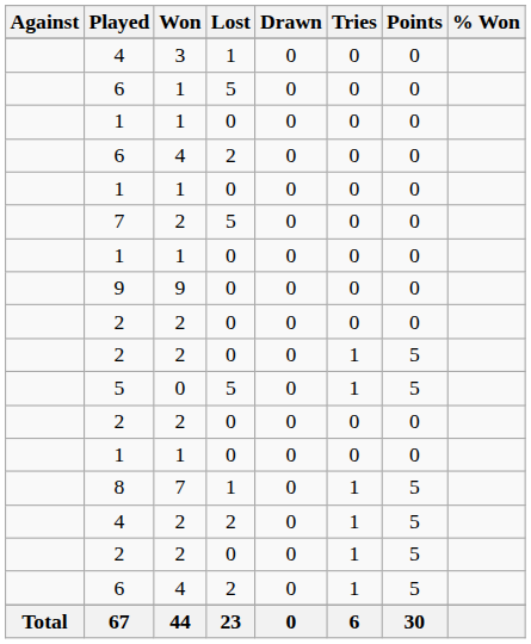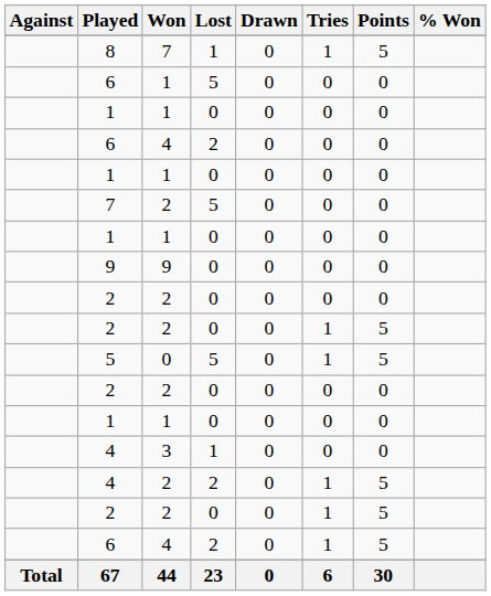 <table class="sortable wikitable" style="text-align: center;">
 <tr>
 </tr>
 <tr>
 <th>Against</th>
 <th>Played</th>
 <th>Won</th>
 <th>Lost</th>
 <th>Drawn</th>
 <th>Tries</th>
 <th>Points</th>
 <th>% Won</th>
 </tr>
 <tr bgcolor="#d0ffd0" align="center">
 </tr>
 <tr>
 <td align="left"></td>
-<td>4</td>
-<td>3</td>
+<td>8</td>
+<td>7</td>
 <td>1</td>
 <td>0</td>
-<td>0</td>
-<td>0</td>
+<td>1</td>
+<td>5</td>
 <td></td>
 </tr>
 <tr>
 <td align="left"></td>
 <td>6</td>
 <td>1</td>
 <td>5</td>
 <td>0</td>
 <td>0</td>
 <td>0</td>
 <td></td>
 </tr>
 <tr>
 <td align="left"></td>
 <td>1</td>
 <td>1</td>
 <td>0</td>
 <td>0</td>
 <td>0</td>
 <td>0</td>
 <td></td>
 </tr>
 <tr>
 <td align="left"></td>
 <td>6</td>
 <td>4</td>
 <td>2</td>
 <td>0</td>
 <td>0</td>
 <td>0</td>
 <td></td>
 </tr>
 <tr>
 <td align="left"></td>
 <td>1</td>
 <td>1</td>
 <td>0</td>
 <td>0</td>
 <td>0</td>
 <td>0</td>
 <td></td>
 </tr>
 <tr>
 <td align="left"></td>
 <td>7</td>
 <td>2</td>
 <td>5</td>
 <td>0</td>
 <td>0</td>
 <td>0</td>
 <td></td>
 </tr>
 <tr>
 <td align="left"></td>
 <td>1</td>
 <td>1</td>
 <td>0</td>
 <td>0</td>
 <td>0</td>
 <td>0</td>
 <td></td>
 </tr>
 <tr>
 <td align="left"></td>
 <td>9</td>
 <td>9</td>
 <td>0</td>
 <td>0</td>
 <td>0</td>
 <td>0</td>
 <td></td>
 </tr>
 <tr>
 <td align="left"></td>
 <td>2</td>
 <td>2</td>
 <td>0</td>
 <td>0</td>
 <td>0</td>
 <td>0</td>
 <td></td>
 </tr>
 <tr>
 <td align="left"></td>
 <td>2</td>
 <td>2</td>
 <td>0</td>
 <td>0</td>
 <td>1</td>
 <td>5</td>
 <td></td>
 </tr>
 <tr>
 <td align="left"></td>
 <td>5</td>
 <td>0</td>
 <td>5</td>
 <td>0</td>
 <td>1</td>
 <td>5</td>
 <td></td>
 </tr>
 <tr>
 <td align="left"></td>
 <td>2</td>
 <td>2</td>
 <td>0</td>
 <td>0</td>
 <td>0</td>
 <td>0</td>
 <td></td>
 </tr>
 <tr>
 <td align="left"></td>
 <td>1</td>
 <td>1</td>
 <td>0</td>
 <td>0</td>
 <td>0</td>
 <td>0</td>
 <td></td>
 </tr>
 <tr>
 <td align="left"></td>
-<td>8</td>
-<td>7</td>
+<td>4</td>
+<td>3</td>
 <td>1</td>
 <td>0</td>
-<td>1</td>
-<td>5</td>
+<td>0</td>
+<td>0</td>
 <td></td>
 </tr>
 <tr>
 <td align="left"></td>
 <td>4</td>
 <td>2</td>
 <td>2</td>
 <td>0</td>
 <td>1</td>
 <td>5</td>
 <td></td>
 </tr>
 <tr>
 <td align="left"></td>
 <td>2</td>
 <td>2</td>
 <td>0</td>
 <td>0</td>
 <td>1</td>
 <td>5</td>
 <td></td>
 </tr>
 <tr>
 <td align="left"></td>
 <td>6</td>
 <td>4</td>
 <td>2</td>
 <td>0</td>
 <td>1</td>
 <td>5</td>
 <td></td>
 </tr>
 <tr>
 </tr>
 <tr class="sortbottom">
 <th>Total</th>
 <th>67</th>
 <th>44</th>
 <th>23</th>
 <th>0</th>
 <th>6</th>
 <th>30</th>
 <th></th>
 </tr>
 </table>
